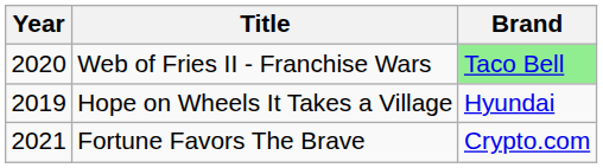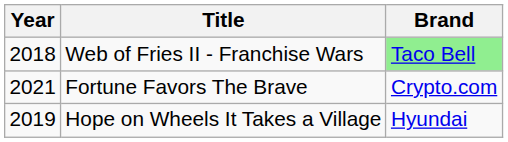 <table class="wikitable">
 <tr>
 <th>Year</th>
 <th>Title</th>
 <th>Brand</th>
 </tr>
 <tr>
-<td>2020</td>
+<td>2018</td>
 <td>Web of Fries II - Franchise Wars</td>
 <td style="background: lightgreen;"><a href='#'>Taco Bell</a></td>
+</tr>
+<tr>
+<td>2021</td>
+<td>Fortune Favors The Brave</td>
+<td><a href='#'>Crypto.com</a></td>
 </tr>
 <tr>
 <td>2019</td>
 <td>Hope on Wheels It Takes a Village</td>
 <td><a href='#'>Hyundai</a></td>
 </tr>
-<tr>
-<td>2021</td>
-<td>Fortune Favors The Brave</td>
-<td><a href='#'>Crypto.com</a></td>
-</tr>
 </table>
